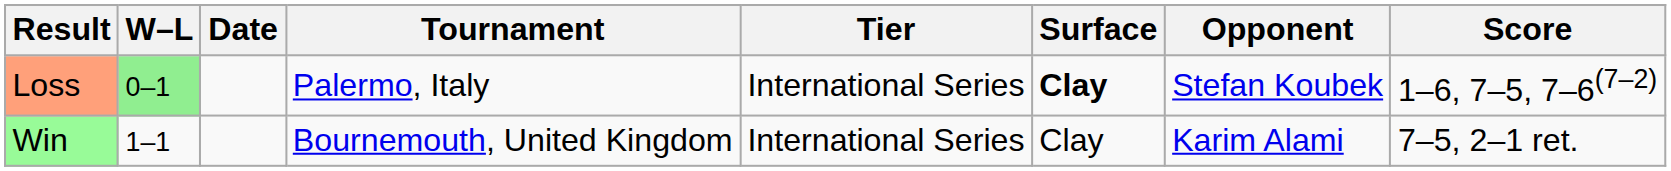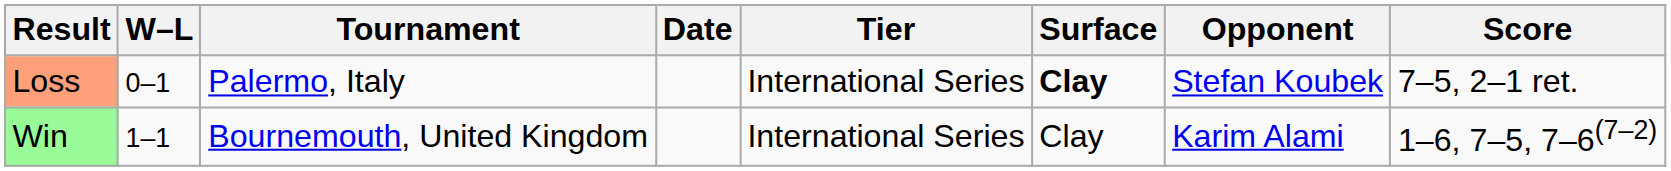 <table class="sortable wikitable">
 <tr>
 <th>Result</th>
 <th class="unsortable">W–L</th>
+<th>Tournament</th>
 <th>Date</th>
-<th>Tournament</th>
 <th>Tier</th>
 <th>Surface</th>
 <th>Opponent</th>
 <th class="unsortable">Score</th>
 </tr>
 <tr>
 <td style="background:#ffa07a;">Loss</td>
-<td style="background: lightgreen;"><small>0–1</small></td>
+<td><small>0–1</small></td>
+<td><a href='#'>Palermo</a>, Italy</td>
 <td><a href='#'></a></td>
-<td><a href='#'>Palermo</a>, Italy</td>
 <td>International Series</td>
 <td><strong>Clay</strong></td>
 <td> <a href='#'>Stefan Koubek</a></td>
-<td>1–6, 7–5, 7–6<sup>(7–2)</sup></td>
+<td>7–5, 2–1 ret.</td>
 </tr>
 <tr>
 <td style="background:#98fb98;">Win</td>
 <td><small>1–1</small></td>
+<td><a href='#'>Bournemouth</a>, United Kingdom</td>
 <td><a href='#'></a></td>
-<td><a href='#'>Bournemouth</a>, United Kingdom</td>
 <td>International Series</td>
 <td>Clay</td>
 <td> <a href='#'>Karim Alami</a></td>
-<td>7–5, 2–1 ret.</td>
+<td>1–6, 7–5, 7–6<sup>(7–2)</sup></td>
 </tr>
 </table>
